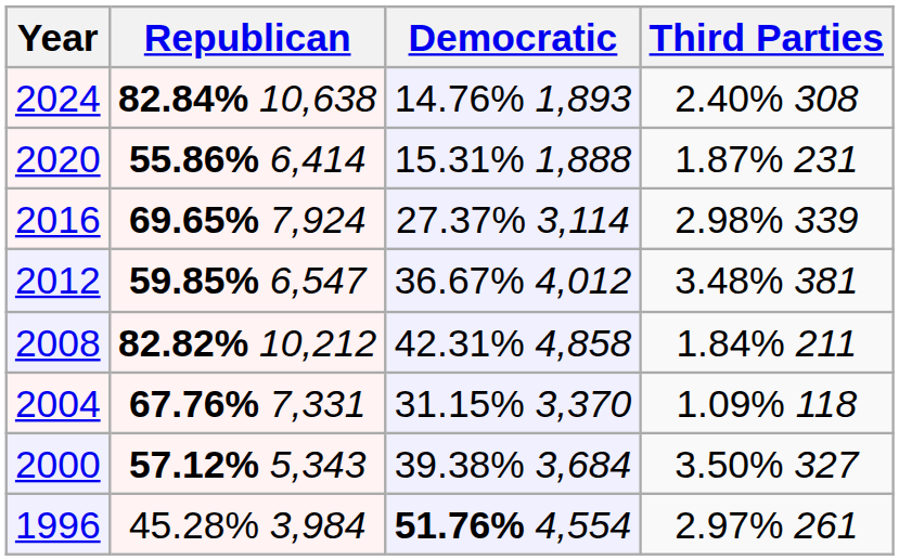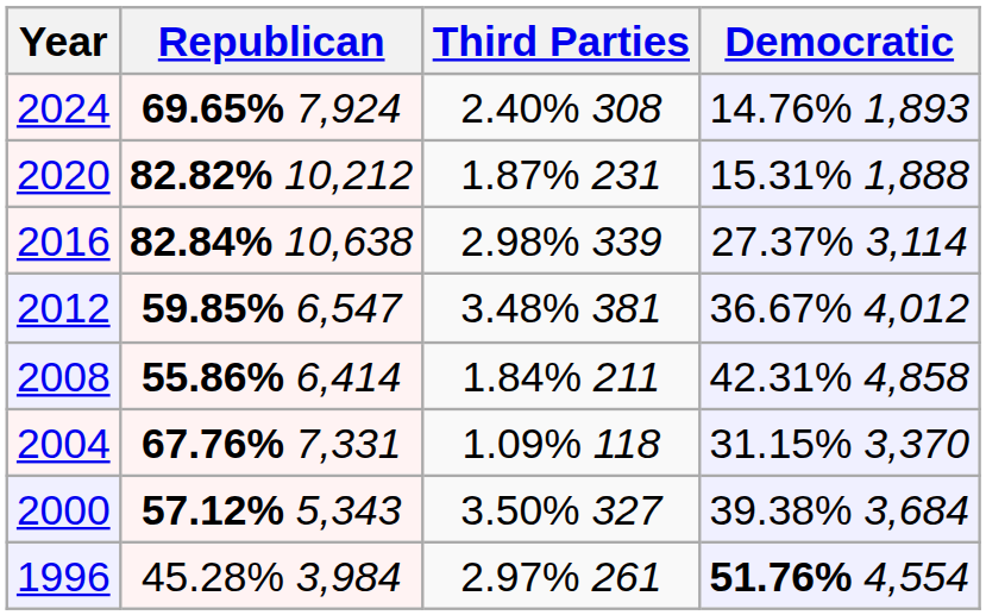 <table class="wikitable" style="float:right; font-size:95%;">
 <tr bgcolor=lightgrey>
 <th>Year</th>
 <th><a href='#'>Republican</a></th>
+<th><a href='#'>Third Parties</a></th>
 <th><a href='#'>Democratic</a></th>
-<th><a href='#'>Third Parties</a></th>
 </tr>
 <tr>
 <td align="center" bgcolor="#fff3f3"><a href='#'>2024</a></td>
-<td align="center" bgcolor="#fff3f3"><strong>82.84%</strong> <em>10,638</em></td>
+<td align="center" bgcolor="#fff3f3"><strong>69.65%</strong> <em>7,924</em></td>
+<td align="center">2.40% <em>308</em></td>
 <td align="center" bgcolor="#f0f0ff">14.76% <em>1,893</em></td>
-<td align="center">2.40% <em>308</em></td>
 </tr>
 <tr>
 <td align="center" bgcolor="#fff3f3"><a href='#'>2020</a></td>
-<td align="center" bgcolor="#fff3f3"><strong>55.86%</strong> <em>6,414</em></td>
+<td align="center" bgcolor="#fff3f3"><strong>82.82%</strong> <em>10,212</em></td>
+<td align="center">1.87% <em>231</em></td>
 <td align="center" bgcolor="#f0f0ff">15.31% <em>1,888</em></td>
-<td align="center">1.87% <em>231</em></td>
 </tr>
 <tr>
 <td align="center" bgcolor="#fff3f3"><a href='#'>2016</a></td>
-<td align="center" bgcolor="#fff3f3"><strong>69.65%</strong> <em>7,924</em></td>
+<td align="center" bgcolor="#fff3f3"><strong>82.84%</strong> <em>10,638</em></td>
+<td align="center">2.98% <em>339</em></td>
 <td align="center" bgcolor="#f0f0ff">27.37% <em>3,114</em></td>
-<td align="center">2.98% <em>339</em></td>
 </tr>
 <tr>
 <td align="center" bgcolor="#f0f0ff"><a href='#'>2012</a></td>
 <td align="center" bgcolor="#fff3f3"><strong>59.85%</strong> <em>6,547</em></td>
+<td align="center">3.48% <em>381</em></td>
 <td align="center" bgcolor="#f0f0ff">36.67% <em>4,012</em></td>
-<td align="center">3.48% <em>381</em></td>
 </tr>
 <tr>
 <td align="center" bgcolor="#f0f0ff"><a href='#'>2008</a></td>
-<td align="center" bgcolor="#fff3f3"><strong>82.82%</strong> <em>10,212</em></td>
+<td align="center" bgcolor="#fff3f3"><strong>55.86%</strong> <em>6,414</em></td>
+<td align="center">1.84% <em>211</em></td>
 <td align="center" bgcolor="#f0f0ff">42.31% <em>4,858</em></td>
-<td align="center">1.84% <em>211</em></td>
 </tr>
 <tr>
 <td align="center" bgcolor="#fff3f3"><a href='#'>2004</a></td>
 <td align="center" bgcolor="#fff3f3"><strong>67.76%</strong> <em>7,331</em></td>
+<td align="center">1.09% <em>118</em></td>
 <td align="center" bgcolor="#f0f0ff">31.15% <em>3,370</em></td>
-<td align="center">1.09% <em>118</em></td>
 </tr>
 <tr>
 <td align="center" bgcolor="#f0f0ff"><a href='#'>2000</a></td>
 <td align="center" bgcolor="#fff3f3"><strong>57.12%</strong> <em>5,343</em></td>
+<td align="center">3.50% <em>327</em></td>
 <td align="center" bgcolor="#f0f0ff">39.38% <em>3,684</em></td>
-<td align="center">3.50% <em>327</em></td>
 </tr>
 <tr>
 <td align="center" bgcolor="#f0f0ff"><a href='#'>1996</a></td>
 <td align="center" bgcolor="#fff3f3">45.28% <em>3,984</em></td>
+<td align="center">2.97% <em>261</em></td>
 <td align="center" bgcolor="#f0f0ff"><strong>51.76%</strong> <em>4,554</em></td>
-<td align="center">2.97% <em>261</em></td>
 </tr>
 </table>
